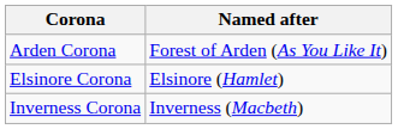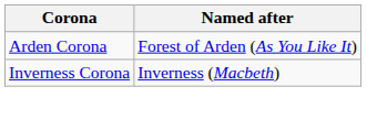 <table class="wikitable">
 <tr>
 <th>Corona</th>
 <th>Named after</th>
 </tr>
 <tr>
 <td><a href='#'>Arden Corona</a></td>
 <td><a href='#'>Forest of Arden</a> (<em><a href='#'>As You Like It</a></em>)</td>
 </tr>
 <tr>
-<td><a href='#'>Elsinore Corona</a></td>
-<td><a href='#'>Elsinore</a> (<em><a href='#'>Hamlet</a></em>)</td>
-</tr>
-<tr>
 <td><a href='#'>Inverness Corona</a></td>
 <td><a href='#'>Inverness</a> (<em><a href='#'>Macbeth</a></em>)</td>
 </tr>
 </table>
